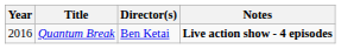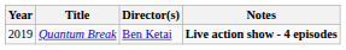 <table class="wikitable">
 <tr>
 <th>Year</th>
 <th>Title</th>
 <th>Director(s)</th>
 <th>Notes</th>
 </tr>
 <tr>
-<td>2016</td>
+<td>2019</td>
 <td><em><a href='#'>Quantum Break</a></em> </td>
 <td><a href='#'>Ben Ketai</a></td>
 <td><strong>Live action show - 4 episodes</strong></td>
 </tr>
 </table>
